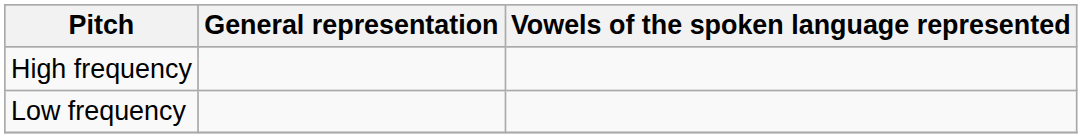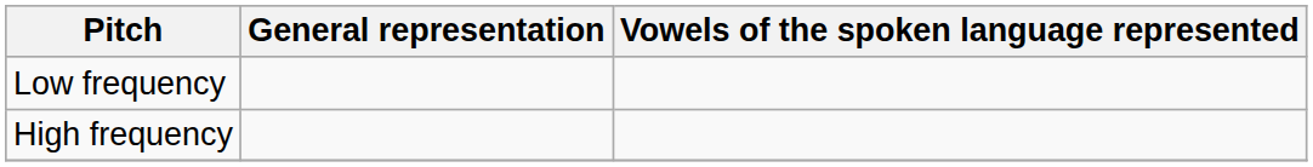 <table border="1" class="wikitable">
 <tr>
 <th>Pitch</th>
 <th>General representation</th>
 <th>Vowels of the spoken language represented</th>
 </tr>
 <tr>
-<td>High frequency</td>
+<td>Low frequency</td>
 <td></td>
 <td></td>
 </tr>
 <tr>
-<td>Low frequency</td>
+<td>High frequency</td>
 <td></td>
 <td></td>
 </tr>
 <tr>
 </tr>
 </table>
